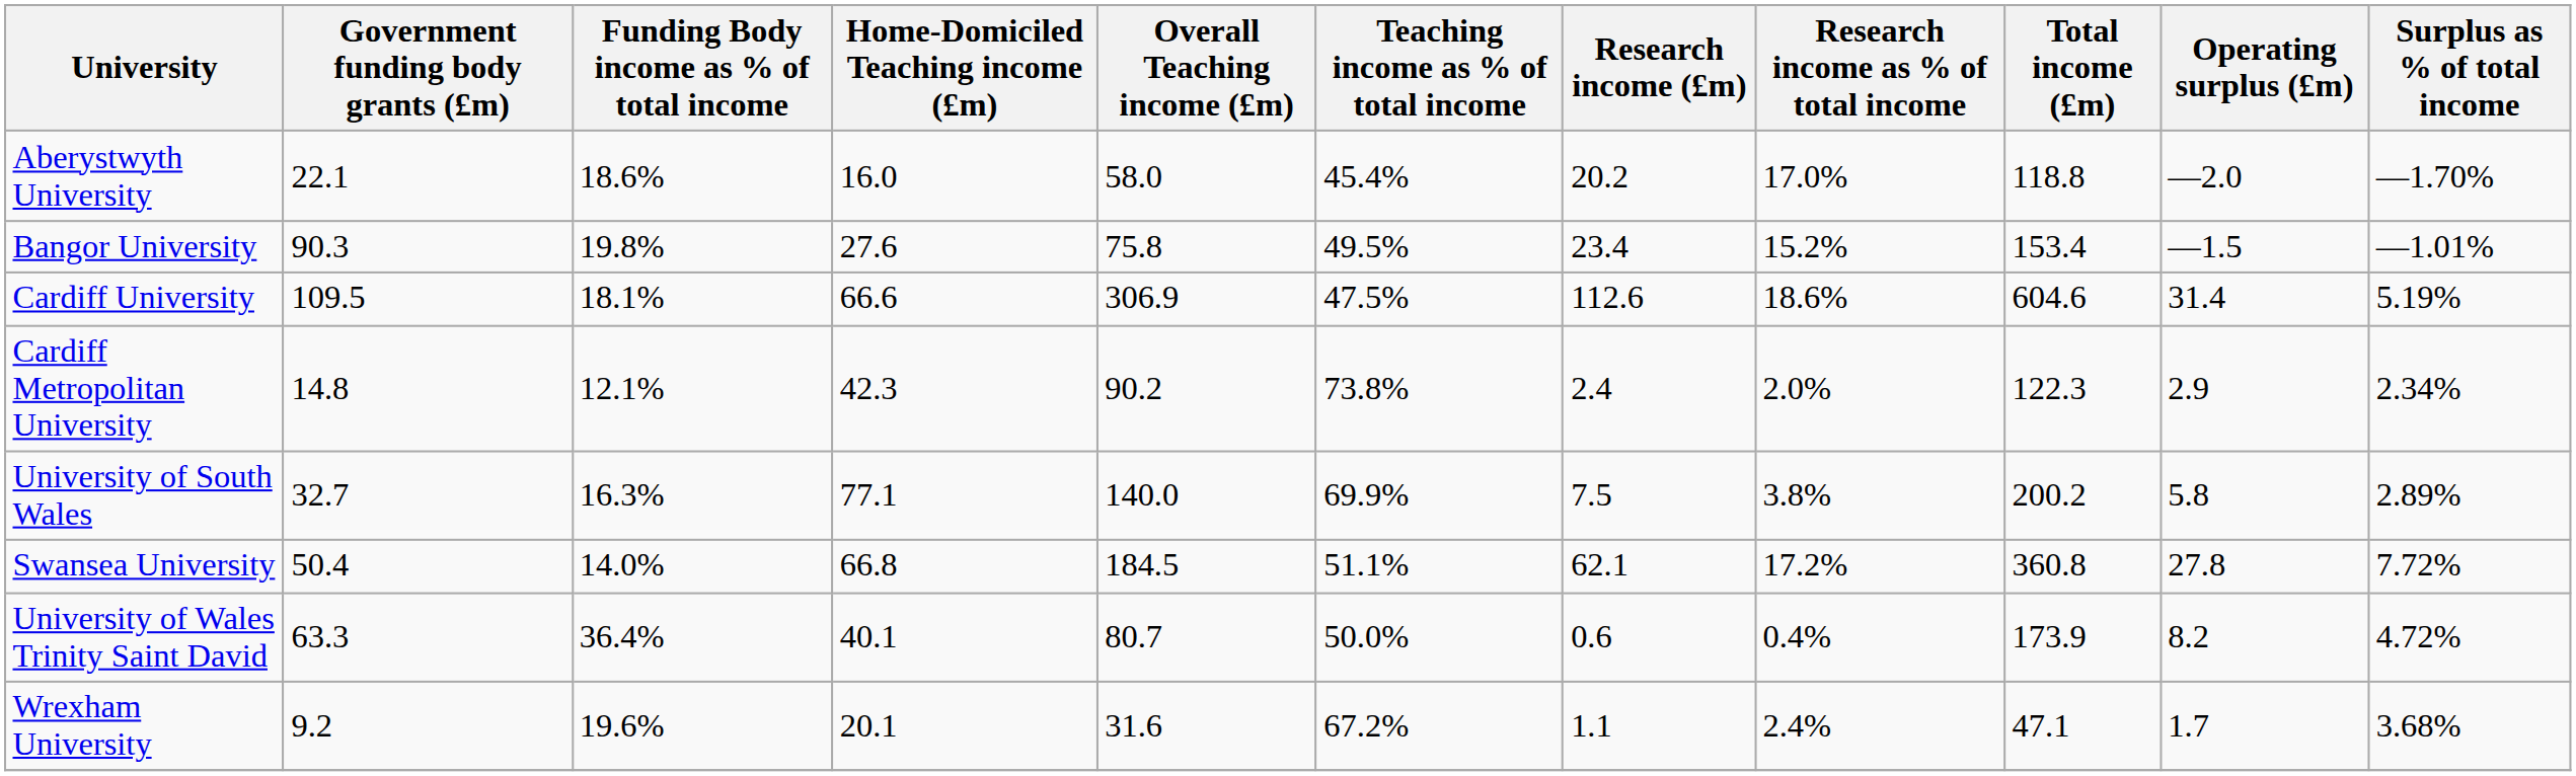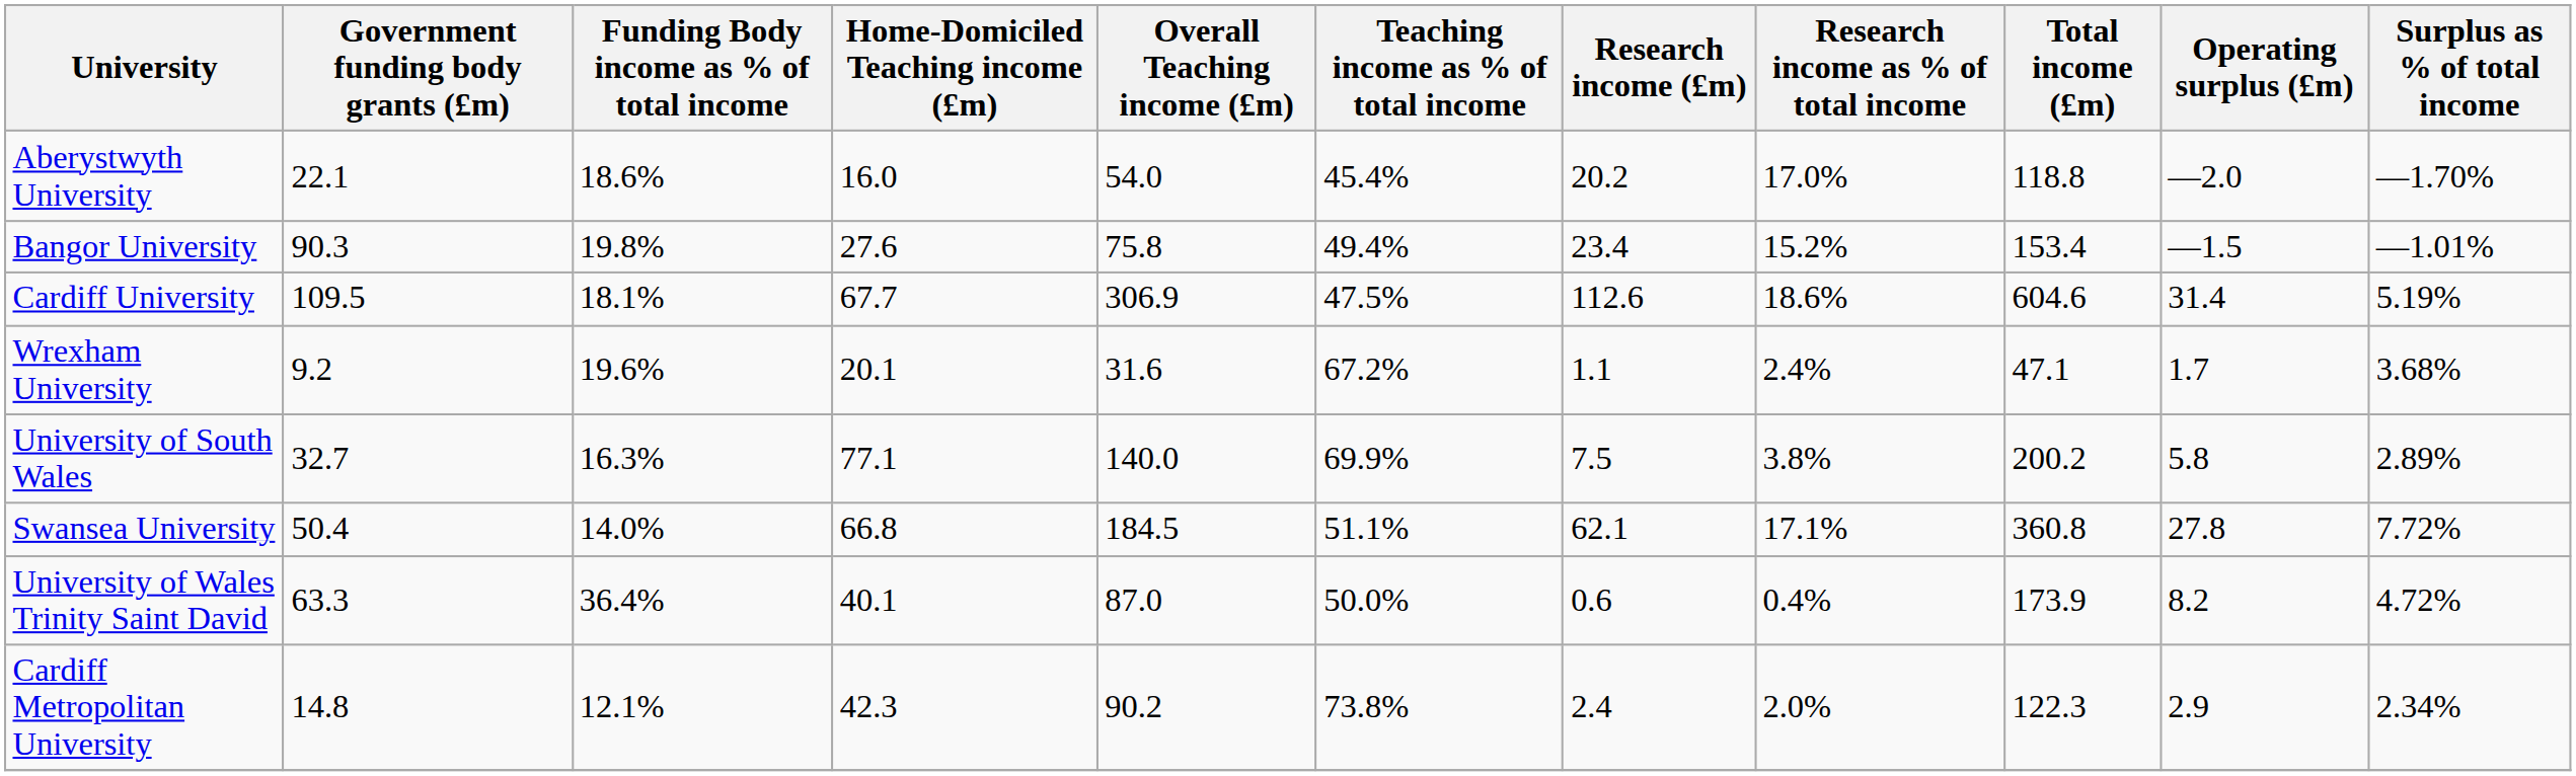 <table class="sortable wikitable">
 <tr>
 <th>University</th>
 <th data-sort-type="number">Government funding body grants (£m)</th>
 <th data-sort-type="number">Funding Body income as % of total income</th>
 <th data-sort-type="number">Home-Domiciled Teaching income (£m)</th>
 <th data-sort-type="number">Overall Teaching income (£m)</th>
 <th data-sort-type="number">Teaching income as % of total income</th>
 <th data-sort-type="number">Research income (£m)</th>
 <th data-sort-type="number">Research income as % of total income</th>
 <th data-sort-type="number">Total income (£m)</th>
 <th data-sort-type="number">Operating surplus (£m)</th>
 <th data-sort-type="number">Surplus as % of total income</th>
 </tr>
 <tr>
 <td><a href='#'>Aberystwyth University</a></td>
 <td>22.1</td>
 <td>18.6%</td>
 <td>16.0</td>
-<td>58.0</td>
+<td>54.0</td>
 <td>45.4%</td>
 <td>20.2</td>
 <td>17.0%</td>
 <td>118.8</td>
 <td>—2.0</td>
 <td>—1.70%</td>
 </tr>
 <tr>
 <td><a href='#'>Bangor University</a></td>
 <td>90.3</td>
 <td>19.8%</td>
 <td>27.6</td>
 <td>75.8</td>
-<td>49.5%</td>
+<td>49.4%</td>
 <td>23.4</td>
 <td>15.2%</td>
 <td>153.4</td>
 <td>—1.5</td>
 <td>—1.01%</td>
 </tr>
 <tr>
 <td><a href='#'>Cardiff University</a></td>
 <td>109.5</td>
 <td>18.1%</td>
-<td>66.6</td>
+<td>67.7</td>
 <td>306.9</td>
 <td>47.5%</td>
 <td>112.6</td>
 <td>18.6%</td>
 <td>604.6</td>
 <td>31.4</td>
 <td>5.19%</td>
 </tr>
 <tr>
-<td><a href='#'>Cardiff Metropolitan University</a></td>
-<td>14.8</td>
-<td>12.1%</td>
-<td>42.3</td>
-<td>90.2</td>
-<td>73.8%</td>
-<td>2.4</td>
-<td>2.0%</td>
-<td>122.3</td>
-<td>2.9</td>
-<td>2.34%</td>
+<td><a href='#'>Wrexham University</a></td>
+<td>9.2</td>
+<td>19.6%</td>
+<td>20.1</td>
+<td>31.6</td>
+<td>67.2%</td>
+<td>1.1</td>
+<td>2.4%</td>
+<td>47.1</td>
+<td>1.7</td>
+<td>3.68%</td>
 </tr>
 <tr>
 <td><a href='#'>University of South Wales</a></td>
 <td>32.7</td>
 <td>16.3%</td>
 <td>77.1</td>
 <td>140.0</td>
 <td>69.9%</td>
 <td>7.5</td>
 <td>3.8%</td>
 <td>200.2</td>
 <td>5.8</td>
 <td>2.89%</td>
 </tr>
 <tr>
 <td><a href='#'>Swansea University</a></td>
 <td>50.4</td>
 <td>14.0%</td>
 <td>66.8</td>
 <td>184.5</td>
 <td>51.1%</td>
 <td>62.1</td>
-<td>17.2%</td>
+<td>17.1%</td>
 <td>360.8</td>
 <td>27.8</td>
 <td>7.72%</td>
 </tr>
 <tr>
 <td><a href='#'>University of Wales Trinity Saint David</a></td>
 <td>63.3</td>
 <td>36.4%</td>
 <td>40.1</td>
-<td>80.7</td>
+<td>87.0</td>
 <td>50.0%</td>
 <td>0.6</td>
 <td>0.4%</td>
 <td>173.9</td>
 <td>8.2</td>
 <td>4.72%</td>
 </tr>
 <tr>
-<td><a href='#'>Wrexham University</a></td>
-<td>9.2</td>
-<td>19.6%</td>
-<td>20.1</td>
-<td>31.6</td>
-<td>67.2%</td>
-<td>1.1</td>
-<td>2.4%</td>
-<td>47.1</td>
-<td>1.7</td>
-<td>3.68%</td>
+<td><a href='#'>Cardiff Metropolitan University</a></td>
+<td>14.8</td>
+<td>12.1%</td>
+<td>42.3</td>
+<td>90.2</td>
+<td>73.8%</td>
+<td>2.4</td>
+<td>2.0%</td>
+<td>122.3</td>
+<td>2.9</td>
+<td>2.34%</td>
 </tr>
 <tr>
 </tr>
 </table>
